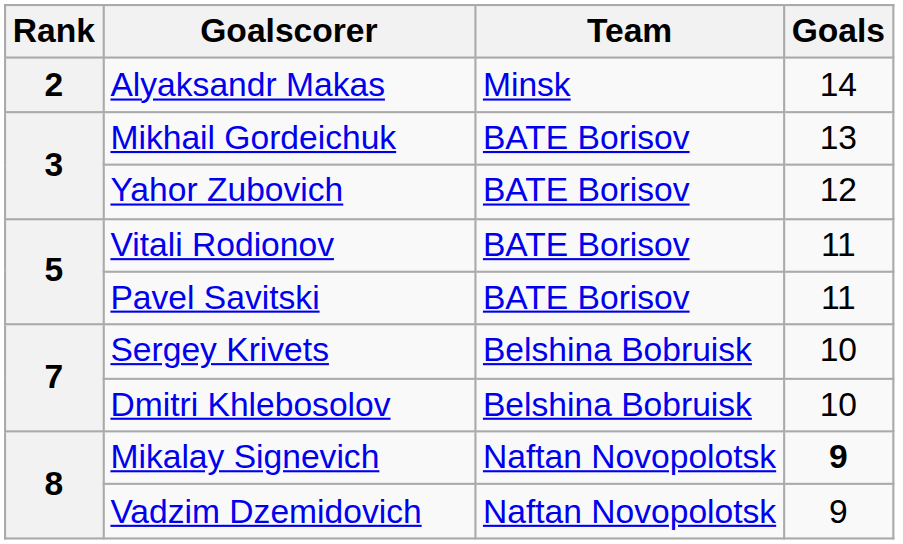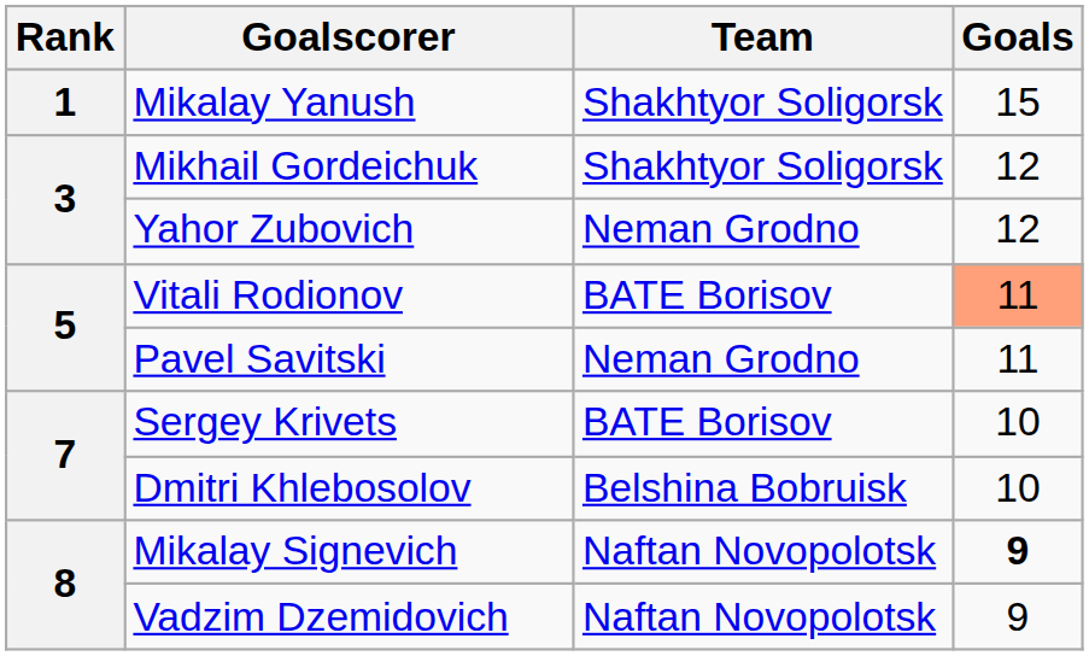 <table class="wikitable">
 <tr>
 <th>Rank</th>
 <th width=170>Goalscorer</th>
 <th>Team</th>
 <th>Goals</th>
 </tr>
 <tr>
-<th align="center">2</th>
-<td> <a href='#'>Alyaksandr Makas</a></td>
-<td><a href='#'>Minsk</a></td>
-<td align="center">14</td>
+<th align="center">1</th>
+<td> <a href='#'>Mikalay Yanush</a></td>
+<td><a href='#'>Shakhtyor Soligorsk</a></td>
+<td align="center">15</td>
 </tr>
 <tr>
 <th align="center" rowspan="2">3</th>
 <td> <a href='#'>Mikhail Gordeichuk</a></td>
-<td><a href='#'>BATE Borisov</a></td>
-<td align="center">13</td>
+<td><a href='#'>Shakhtyor Soligorsk</a></td>
+<td align="center">12</td>
 </tr>
 <tr>
 <td> <a href='#'>Yahor Zubovich</a></td>
-<td><a href='#'>BATE Borisov</a></td>
+<td><a href='#'>Neman Grodno</a></td>
 <td align="center">12</td>
 </tr>
 <tr>
 <th align="center" rowspan="2">5</th>
 <td> <a href='#'>Vitali Rodionov</a></td>
 <td><a href='#'>BATE Borisov</a></td>
-<td align="center">11</td>
+<td align="center" style="background: lightsalmon;">11</td>
 </tr>
 <tr>
 <td> <a href='#'>Pavel Savitski</a></td>
-<td><a href='#'>BATE Borisov</a></td>
+<td><a href='#'>Neman Grodno</a></td>
 <td align="center">11</td>
 </tr>
 <tr>
 <th align="center" rowspan="2">7</th>
 <td> <a href='#'>Sergey Krivets</a></td>
-<td><a href='#'>Belshina Bobruisk</a></td>
+<td><a href='#'>BATE Borisov</a></td>
 <td align="center">10</td>
 </tr>
 <tr>
 <td> <a href='#'>Dmitri Khlebosolov</a></td>
 <td><a href='#'>Belshina Bobruisk</a></td>
 <td align="center">10</td>
 </tr>
 <tr>
 <th align="center" rowspan="2">8</th>
 <td> <a href='#'>Mikalay Signevich</a></td>
 <td><a href='#'>Naftan Novopolotsk</a></td>
 <td align="center"><strong>9</strong></td>
 </tr>
 <tr>
 <td> <a href='#'>Vadzim Dzemidovich</a></td>
 <td><a href='#'>Naftan Novopolotsk</a></td>
 <td align="center">9</td>
 </tr>
 </table>
